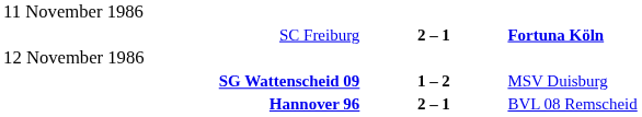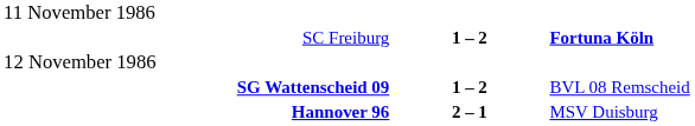 <table width=100% cellspacing=1>
 <tr>
 <th width=25%></th>
 <th width=10%></th>
 <th width=25%></th>
 <th></th>
 </tr>
 <tr>
 <td>11 November 1986</td>
 </tr>
 <tr style=font-size:90%>
 <td align=right><a href='#'>SC Freiburg</a></td>
-<td align=center><strong>2 – 1</strong></td>
+<td align=center><strong>1 – 2</strong></td>
 <td><strong><a href='#'>Fortuna Köln</a></strong></td>
 </tr>
 <tr>
 <td>12 November 1986</td>
 </tr>
 <tr style=font-size:90%>
 <td align=right><strong><a href='#'>SG Wattenscheid 09</a></strong></td>
 <td align=center><strong>1 – 2</strong></td>
-<td><a href='#'>MSV Duisburg</a></td>
+<td><a href='#'>BVL 08 Remscheid</a></td>
 </tr>
 <tr style=font-size:90%>
 <td align=right><strong><a href='#'>Hannover 96</a></strong></td>
 <td align=center><strong>2 – 1</strong></td>
-<td><a href='#'>BVL 08 Remscheid</a></td>
+<td><a href='#'>MSV Duisburg</a></td>
 </tr>
 </table>
